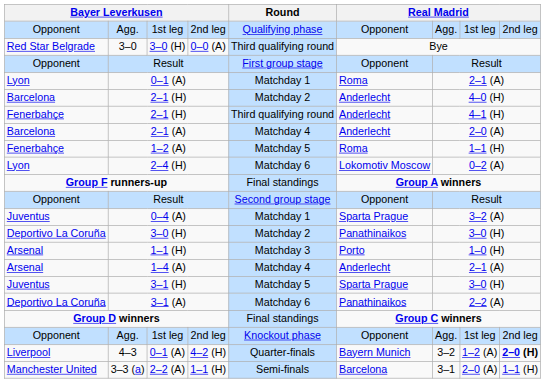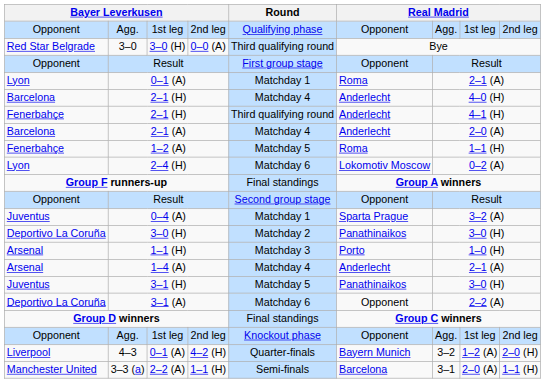 <table class="wikitable" style="text-align:center">
 <tr>
 <th colspan=4> <a href='#'>Bayer Leverkusen</a></th>
 <th>Round</th>
 <th colspan=4> <a href='#'>Real Madrid</a></th>
 </tr>
 <tr style="background:#c1e0ff">
 <td>Opponent</td>
 <td>Agg.</td>
 <td>1st leg</td>
 <td>2nd leg</td>
 <td><a href='#'>Qualifying phase</a></td>
 <td>Opponent</td>
 <td>Agg.</td>
 <td>1st leg</td>
 <td>2nd leg</td>
 </tr>
 <tr>
 <td align=left> <a href='#'>Red Star Belgrade</a></td>
 <td>3–0</td>
 <td><a href='#'>3–0</a> (H)</td>
 <td><a href='#'>0–0</a> (A)</td>
 <td style="background:#c1e0ff">Third qualifying round</td>
 <td colspan=4>Bye</td>
 </tr>
 <tr style="background:#c1e0ff">
 <td>Opponent</td>
 <td colspan=3>Result</td>
 <td><a href='#'>First group stage</a></td>
 <td>Opponent</td>
 <td colspan=3>Result</td>
 </tr>
 <tr>
 <td align=left> <a href='#'>Lyon</a></td>
 <td colspan=3><a href='#'>0–1</a> (A)</td>
 <td style="background:#c1e0ff;">Matchday 1</td>
 <td align=left> <a href='#'>Roma</a></td>
 <td colspan=3><a href='#'>2–1</a> (A)</td>
 </tr>
 <tr>
 <td align=left> <a href='#'>Barcelona</a></td>
 <td colspan=3><a href='#'>2–1</a> (H)</td>
-<td style="background:#c1e0ff;">Matchday 2</td>
+<td style="background:#c1e0ff;">Matchday 4</td>
 <td align=left> <a href='#'>Anderlecht</a></td>
 <td colspan=3><a href='#'>4–0</a> (H)</td>
 </tr>
 <tr>
 <td align=left> <a href='#'>Fenerbahçe</a></td>
 <td colspan=3><a href='#'>2–1</a> (H)</td>
 <td style="background:#c1e0ff">Third qualifying round</td>
 <td align=left> <a href='#'>Anderlecht</a></td>
 <td colspan=3><a href='#'>4–1</a> (H)</td>
 </tr>
 <tr>
 <td align=left> <a href='#'>Barcelona</a></td>
 <td colspan=3><a href='#'>2–1</a> (A)</td>
 <td style="background:#c1e0ff;">Matchday 4</td>
 <td align=left> <a href='#'>Anderlecht</a></td>
 <td colspan=3><a href='#'>2–0</a> (A)</td>
 </tr>
 <tr>
 <td align=left> <a href='#'>Fenerbahçe</a></td>
 <td colspan=3><a href='#'>1–2</a> (A)</td>
 <td style="background:#c1e0ff;">Matchday 5</td>
 <td align=left> <a href='#'>Roma</a></td>
 <td colspan=3><a href='#'>1–1</a> (H)</td>
 </tr>
 <tr>
 <td align=left> <a href='#'>Lyon</a></td>
 <td colspan=3><a href='#'>2–4</a> (H)</td>
 <td style="background:#c1e0ff;">Matchday 6</td>
 <td align=left> <a href='#'>Lokomotiv Moscow</a></td>
 <td colspan=3><a href='#'>0–2</a> (A)</td>
 </tr>
 <tr>
 <td colspan="4" style="text-align:center; vertical-align:top;"><strong><a href='#'>Group F</a> runners-up</strong><br></td>
 <td style="background:#c1e0ff;">Final standings</td>
 <td colspan="4" style="text-align:center; vertical-align:top;"><strong><a href='#'>Group A</a> winners</strong><br></td>
 </tr>
 <tr style="background:#c1e0ff;">
 <td>Opponent</td>
 <td colspan=3>Result</td>
 <td><a href='#'>Second group stage</a></td>
 <td>Opponent</td>
 <td colspan=3>Result</td>
 </tr>
 <tr>
 <td align=left> <a href='#'>Juventus</a></td>
 <td colspan=3><a href='#'>0–4</a> (A)</td>
 <td style="background:#c1e0ff;">Matchday 1</td>
 <td align=left> <a href='#'>Sparta Prague</a></td>
 <td colspan=3><a href='#'>3–2</a> (A)</td>
 </tr>
 <tr>
 <td align=left> <a href='#'>Deportivo La Coruña</a></td>
 <td colspan=3><a href='#'>3–0</a> (H)</td>
 <td style="background:#c1e0ff;">Matchday 2</td>
 <td align=left> <a href='#'>Panathinaikos</a></td>
 <td colspan=3><a href='#'>3–0</a> (H)</td>
 </tr>
 <tr>
 <td align=left> <a href='#'>Arsenal</a></td>
 <td colspan=3><a href='#'>1–1</a> (H)</td>
 <td style="background:#c1e0ff;">Matchday 3</td>
 <td align=left> <a href='#'>Porto</a></td>
 <td colspan=3><a href='#'>1–0</a> (H)</td>
 </tr>
 <tr>
 <td align=left> <a href='#'>Arsenal</a></td>
 <td colspan=3><a href='#'>1–4</a> (A)</td>
 <td style="background:#c1e0ff;">Matchday 4</td>
 <td align=left> <a href='#'>Anderlecht</a></td>
 <td colspan=3><a href='#'>2–1</a> (A)</td>
 </tr>
 <tr>
 <td align=left> <a href='#'>Juventus</a></td>
 <td colspan=3><a href='#'>3–1</a> (H)</td>
 <td style="background:#c1e0ff;">Matchday 5</td>
-<td align=left> <a href='#'>Sparta Prague</a></td>
+<td align=left> <a href='#'>Panathinaikos</a></td>
 <td colspan=3><a href='#'>3–0</a> (H)</td>
 </tr>
 <tr>
 <td align=left> <a href='#'>Deportivo La Coruña</a></td>
 <td colspan=3><a href='#'>3–1</a> (A)</td>
 <td style="background:#c1e0ff;">Matchday 6</td>
-<td align=left> <a href='#'>Panathinaikos</a></td>
+<td>Opponent</td>
 <td colspan=3><a href='#'>2–2</a> (A)</td>
 </tr>
 <tr>
 <td colspan="4" style="text-align:center; vertical-align:top;"><strong><a href='#'>Group D</a> winners</strong><br></td>
 <td style="background:#c1e0ff;">Final standings</td>
 <td colspan="4" style="text-align:center; vertical-align:top;"><strong><a href='#'>Group C</a> winners</strong><br></td>
 </tr>
 <tr style="background:#c1e0ff;">
 <td>Opponent</td>
 <td>Agg.</td>
 <td>1st leg</td>
 <td>2nd leg</td>
 <td><a href='#'>Knockout phase</a></td>
 <td>Opponent</td>
 <td>Agg.</td>
 <td>1st leg</td>
 <td>2nd leg</td>
 </tr>
 <tr>
 <td align=left> <a href='#'>Liverpool</a></td>
 <td>4–3</td>
 <td><a href='#'>0–1</a> (A)</td>
 <td><a href='#'>4–2</a> (H)</td>
 <td style="background:#c1e0ff;">Quarter-finals</td>
 <td align=left> <a href='#'>Bayern Munich</a></td>
 <td>3–2</td>
 <td><a href='#'>1–2</a> (A)</td>
-<td><strong><a href='#'>2–0</a> (H)</strong></td>
+<td><a href='#'>2–0</a> (H)</td>
 </tr>
 <tr>
 <td align=left> <a href='#'>Manchester United</a></td>
 <td>3–3 (<a href='#'>a</a>)</td>
 <td><a href='#'>2–2</a> (A)</td>
 <td><a href='#'>1–1</a> (H)</td>
 <td style="background:#c1e0ff;">Semi-finals</td>
 <td align=left> <a href='#'>Barcelona</a></td>
 <td>3–1</td>
 <td><a href='#'>2–0</a> (A)</td>
 <td><a href='#'>1–1</a> (H)</td>
 </tr>
 </table>
